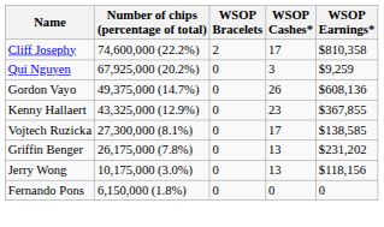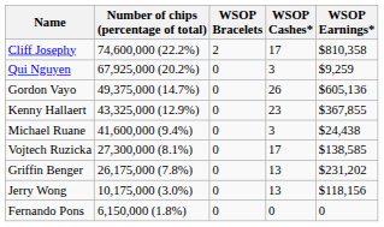 <table class="wikitable sortable">
 <tr>
 <th>Name</th>
 <th>Number of chips<br>(percentage of total)</th>
 <th>WSOP<br>Bracelets</th>
 <th>WSOP<br>Cashes*</th>
 <th>WSOP<br>Earnings*</th>
 </tr>
 <tr>
 <td> <a href='#'>Cliff Josephy</a></td>
 <td>74,600,000 (22.2%)</td>
 <td>2</td>
 <td>17</td>
 <td>$810,358</td>
 </tr>
 <tr>
 <td> <a href='#'>Qui Nguyen</a></td>
 <td>67,925,000 (20.2%)</td>
 <td>0</td>
 <td>3</td>
 <td>$9,259</td>
 </tr>
 <tr>
 <td> Gordon Vayo</td>
 <td>49,375,000 (14.7%)</td>
 <td>0</td>
 <td>26</td>
-<td>$608,136</td>
+<td>$605,136</td>
 </tr>
 <tr>
 <td> Kenny Hallaert</td>
 <td>43,325,000 (12.9%)</td>
 <td>0</td>
 <td>23</td>
 <td>$367,855</td>
+</tr>
+<tr>
+<td> Michael Ruane</td>
+<td>41,600,000 (9.4%)</td>
+<td>0</td>
+<td>3</td>
+<td>$24,438</td>
 </tr>
 <tr>
 <td> Vojtech Ruzicka</td>
 <td>27,300,000 (8.1%)</td>
 <td>0</td>
 <td>17</td>
 <td>$138,585</td>
 </tr>
 <tr>
 <td> Griffin Benger</td>
 <td>26,175,000 (7.8%)</td>
 <td>0</td>
 <td>13</td>
 <td>$231,202</td>
 </tr>
 <tr>
 <td> Jerry Wong</td>
 <td>10,175,000 (3.0%)</td>
 <td>0</td>
 <td>13</td>
 <td>$118,156</td>
 </tr>
 <tr>
 <td> Fernando Pons</td>
 <td>6,150,000 (1.8%)</td>
 <td>0</td>
 <td>0</td>
 <td>0</td>
 </tr>
 </table>
